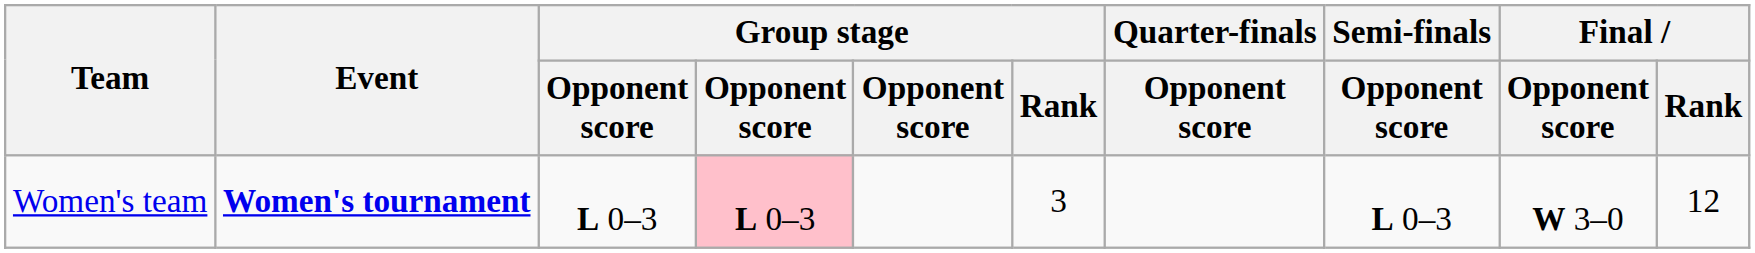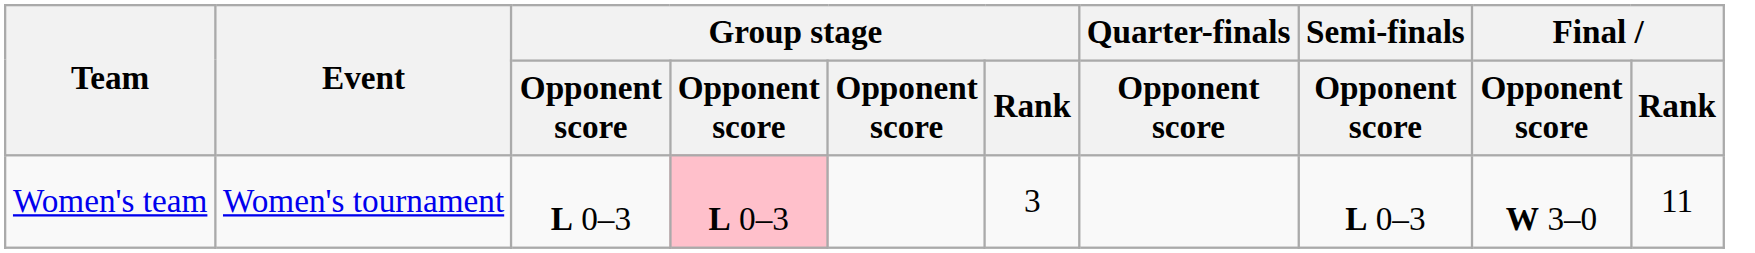 <table class="wikitable" style="font-size:90%; text-align:center">
 <tr>
 <th rowspan="2">Team</th>
 <th rowspan="2">Event</th>
 <th colspan="4">Group stage</th>
 <th>Quarter-finals</th>
 <th>Semi-finals</th>
 <th colspan="2">Final / </th>
 </tr>
 <tr>
 <th>Opponent<br>score</th>
 <th>Opponent<br>score</th>
 <th>Opponent<br>score</th>
 <th>Rank</th>
 <th>Opponent<br>score</th>
 <th>Opponent<br>score</th>
 <th>Opponent<br>score</th>
 <th>Rank</th>
 </tr>
 <tr>
 <td align="left"> <a href='#'>Women's team</a></td>
-<td align="left"><strong><a href='#'>Women's tournament</a></strong></td>
+<td align="left"><a href='#'>Women's tournament</a></td>
 <td><br><strong>L</strong> 0–3</td>
 <td style="background: pink;"><br><strong>L</strong> 0–3</td>
 <td></td>
 <td>3</td>
 <td></td>
 <td><br><strong>L</strong> 0–3</td>
 <td><br><strong>W</strong> 3–0</td>
-<td>12</td>
+<td>11</td>
 </tr>
 </table>
